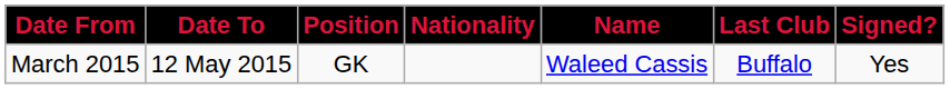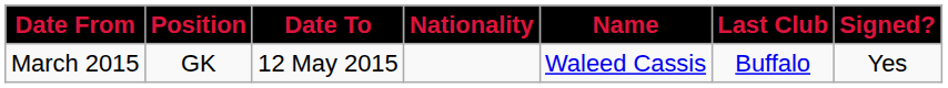 <table class="wikitable"  style="text-align:center; font-size:90%; ">
 <tr>
 <th style="background:#000; color:crimson;" scope="col">Date From</th>
+<th style="background:#000; color:crimson;" scope="col">Position</th>
 <th style="background:#000; color:crimson;" scope="col">Date To</th>
-<th style="background:#000; color:crimson;" scope="col">Position</th>
 <th style="background:#000; color:crimson;" scope="col">Nationality</th>
 <th style="background:#000; color:crimson;" scope="col">Name</th>
 <th style="background:#000; color:crimson;" scope="col">Last Club</th>
 <th style="background:#000; color:crimson;" scope="col">Signed?</th>
 </tr>
 <tr>
 <td>March 2015</td>
+<td>GK</td>
 <td>12 May 2015</td>
-<td>GK</td>
 <td></td>
 <td><a href='#'>Waleed Cassis</a></td>
 <td> <a href='#'>Buffalo</a></td>
 <td>Yes</td>
 </tr>
 </table>
